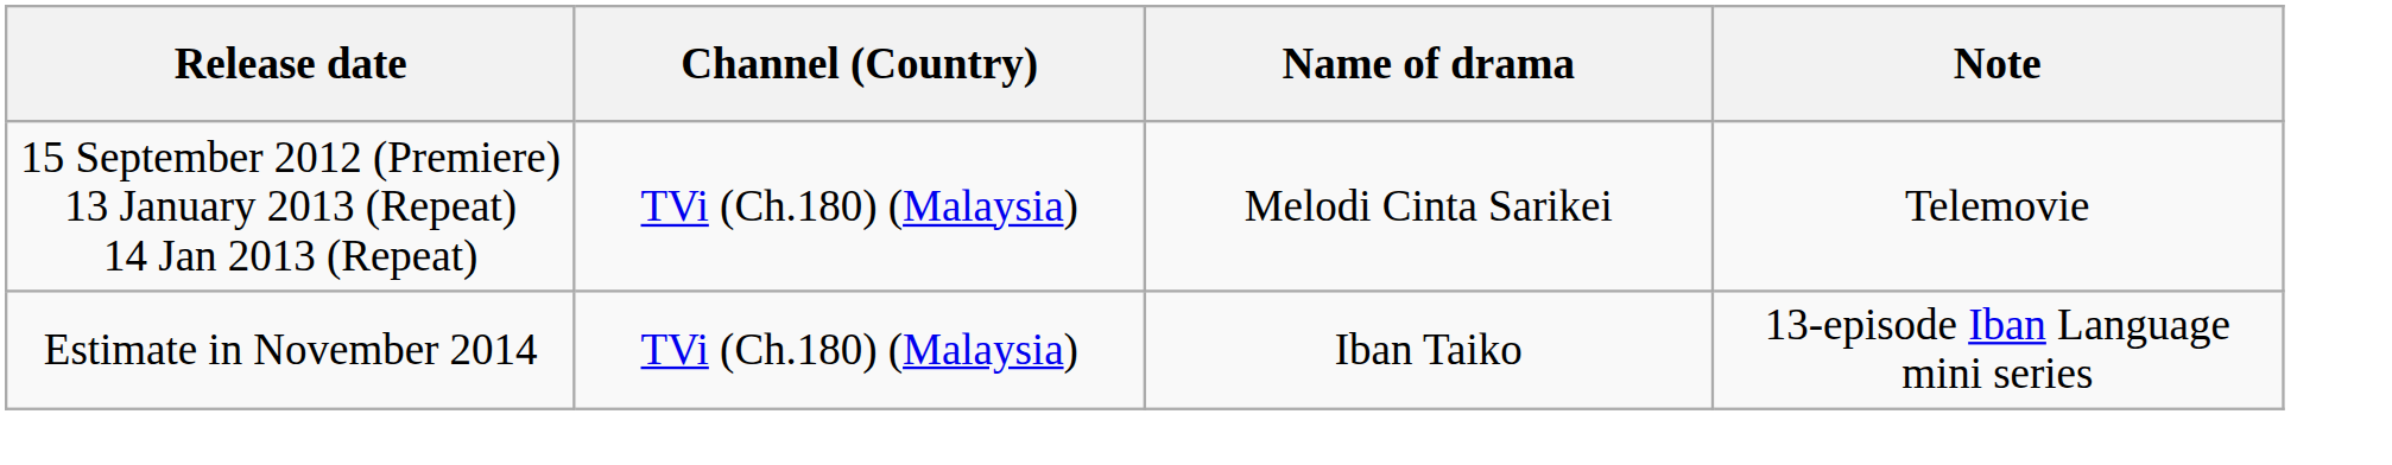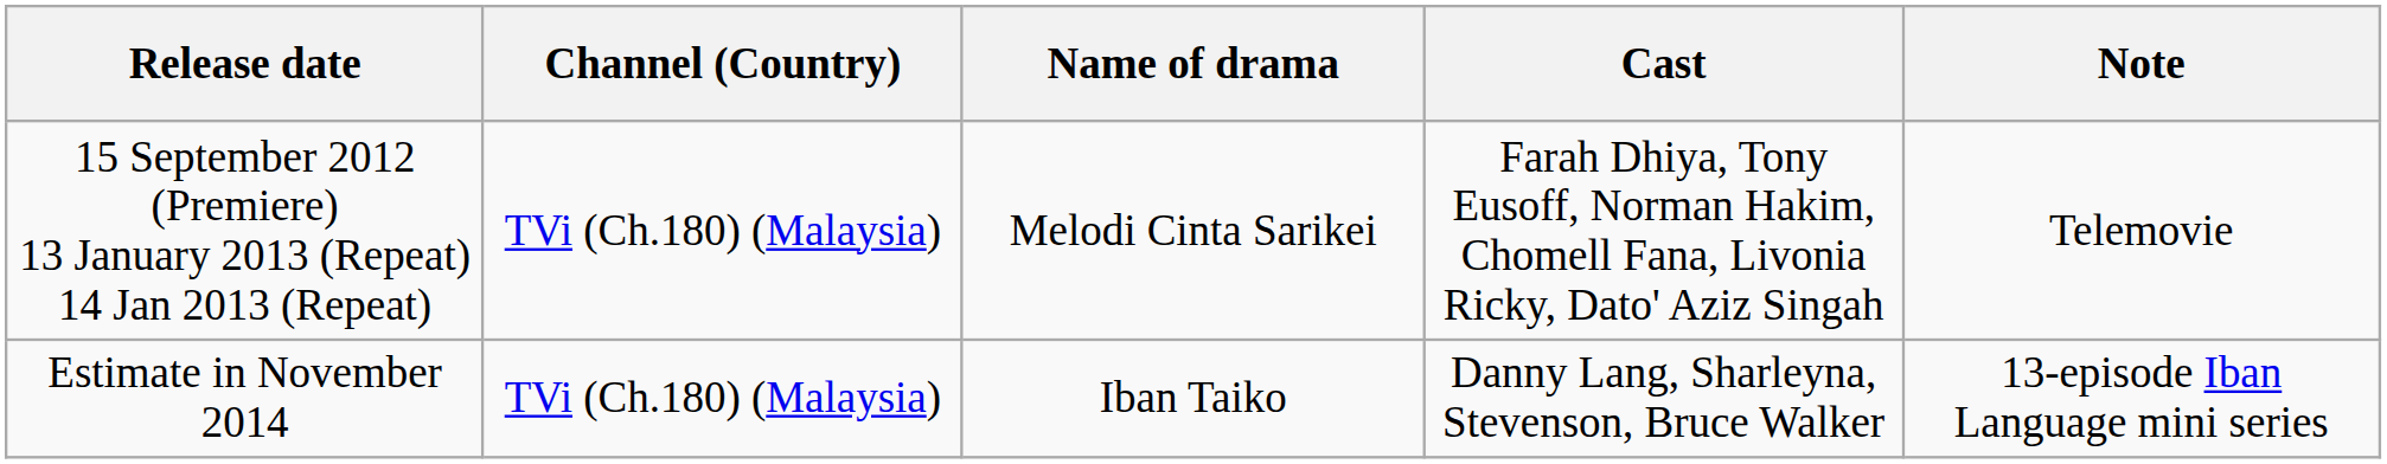 <table class="wikitable" align="centre">
 <tr>
 <th colspan=1 align="center" height="35">Release date</th>
 <th colspan=1 align="center" height="35">Channel (Country)</th>
 <th colspan=1 align="center" height="35">Name of drama</th>
+<th colspan=1 align="center" height="35">Cast</th>
 <th colspan=1 align="center" height="35">Note</th>
 </tr>
 <tr>
 <td width="200" align="center" height="30">15 September 2012 (Premiere)<br> 13 January 2013 (Repeat) <br>14 Jan 2013 (Repeat)</td>
 <td width="200" align="center" height="30"><a href='#'>TVi</a> (Ch.180) (<a href='#'>Malaysia</a>)</td>
 <td width="200" align="center" height="30">Melodi Cinta Sarikei</td>
+<td width="200" align="center" height="30">Farah Dhiya, Tony Eusoff, Norman Hakim, Chomell Fana, Livonia Ricky, Dato' Aziz Singah</td>
 <td width="200" align="center" height="30">Telemovie</td>
 </tr>
 <tr>
 <td width="200" align="center" height="30">Estimate in November 2014</td>
 <td width="200" align="center" height="30"><a href='#'>TVi</a> (Ch.180) (<a href='#'>Malaysia</a>)</td>
 <td width="200" align="center" height="30">Iban Taiko</td>
+<td width="200" align="center" height="30">Danny Lang, Sharleyna, Stevenson, Bruce Walker</td>
 <td width="200" align="center" height="30">13-episode <a href='#'>Iban</a> Language mini series</td>
 </tr>
 </table>
